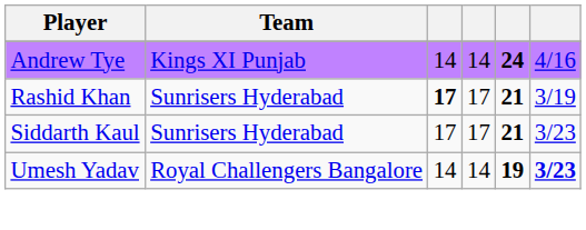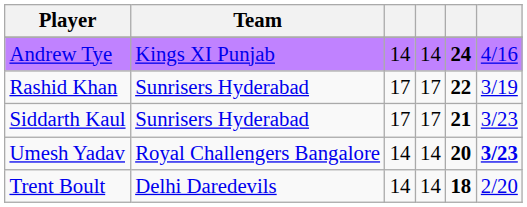 <table class="wikitable"  style="text-align: center;">
 <tr>
 <th class="unsortable">Player</th>
 <th>Team</th>
 <th></th>
 <th></th>
 <th></th>
 <th></th>
 </tr>
 <tr>
 </tr>
 <tr style="background:#C082FF;">
 <td style="text-align:left"><a href='#'>Andrew Tye</a></td>
 <td style="text-align:left"><a href='#'>Kings XI Punjab</a></td>
 <td>14</td>
 <td>14</td>
 <td><strong>24</strong></td>
 <td><a href='#'>4/16</a></td>
 </tr>
 <tr>
 <td style="text-align:left"><a href='#'>Rashid Khan</a></td>
 <td style="text-align:left"><a href='#'>Sunrisers Hyderabad</a></td>
-<td><strong>17</strong></td>
 <td>17</td>
-<td><strong>21</strong></td>
+<td>17</td>
+<td><strong>22</strong></td>
 <td><a href='#'>3/19</a></td>
 </tr>
 <tr>
 <td style="text-align:left"><a href='#'>Siddarth Kaul</a></td>
 <td style="text-align:left"><a href='#'>Sunrisers Hyderabad</a></td>
 <td>17</td>
 <td>17</td>
 <td><strong>21</strong></td>
 <td><a href='#'>3/23</a></td>
 </tr>
 <tr>
 <td style="text-align:left"><a href='#'>Umesh Yadav</a></td>
 <td style="text-align:left"><a href='#'>Royal Challengers Bangalore</a></td>
 <td>14</td>
 <td>14</td>
-<td><strong>19</strong></td>
+<td><strong>20</strong></td>
 <td><strong><a href='#'>3/23</a></strong></td>
 </tr>
+<tr>
+<td style="text-align:left"><a href='#'>Trent Boult</a></td>
+<td style="text-align:left"><a href='#'>Delhi Daredevils</a></td>
+<td>14</td>
+<td>14</td>
+<td><strong>18</strong></td>
+<td><a href='#'>2/20</a></td>
+</tr>
 </table>
